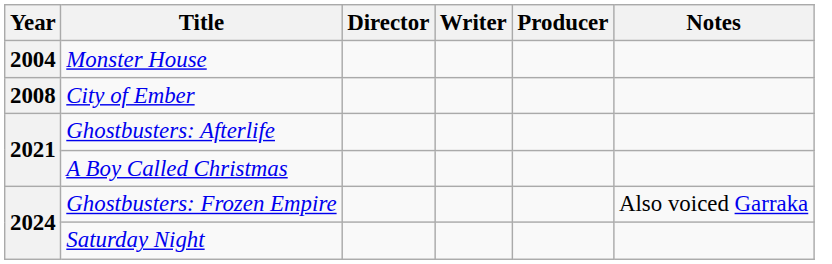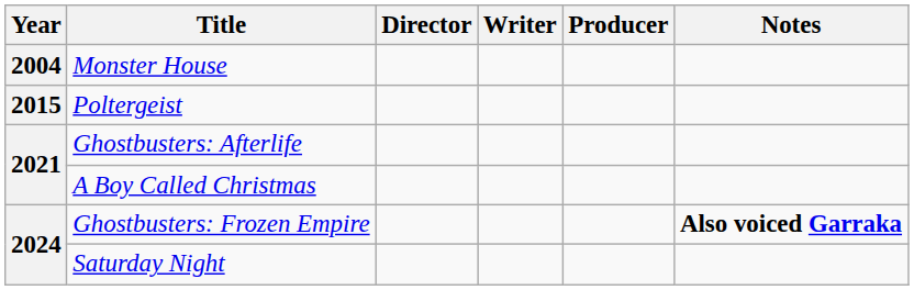 <table class="wikitable plainrowheaders">
 <tr>
 <th scope="col">Year</th>
 <th scope="col">Title</th>
 <th scope="col">Director</th>
 <th scope="col">Writer</th>
 <th scope="col">Producer</th>
 <th scope="col">Notes</th>
 </tr>
 <tr>
 <th scope="row">2004</th>
 <td><em><a href='#'>Monster House</a></em></td>
 <td></td>
 <td></td>
 <td></td>
 <td></td>
 </tr>
 <tr>
-<th scope="row">2008</th>
-<td><em><a href='#'>City of Ember</a></em></td>
+<th scope="row">2015</th>
+<td><em><a href='#'>Poltergeist</a></em></td>
 <td></td>
 <td></td>
 <td></td>
 <td></td>
 </tr>
 <tr>
 <th rowspan="2" scope="row">2021</th>
 <td><em><a href='#'>Ghostbusters: Afterlife</a></em></td>
 <td></td>
 <td></td>
 <td></td>
 <td></td>
 </tr>
 <tr>
 <td><em><a href='#'>A Boy Called Christmas</a></em></td>
 <td></td>
 <td></td>
 <td></td>
 <td></td>
 </tr>
 <tr>
 <th rowspan="2" scope="row">2024</th>
 <td><em><a href='#'>Ghostbusters: Frozen Empire</a></em></td>
 <td></td>
 <td></td>
 <td></td>
-<td>Also voiced <a href='#'>Garraka</a></td>
+<td><strong>Also voiced <a href='#'>Garraka</a></strong></td>
 </tr>
 <tr>
 <td><em><a href='#'>Saturday Night</a></em></td>
 <td></td>
 <td></td>
 <td></td>
 <td></td>
 </tr>
 </table>
